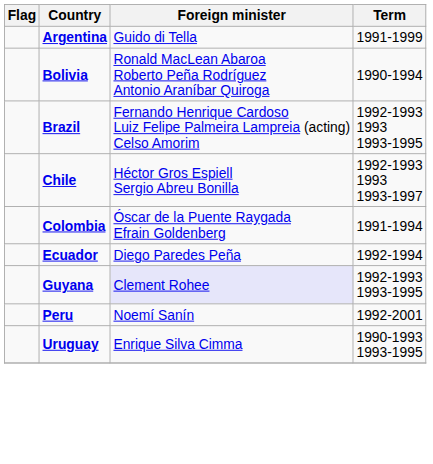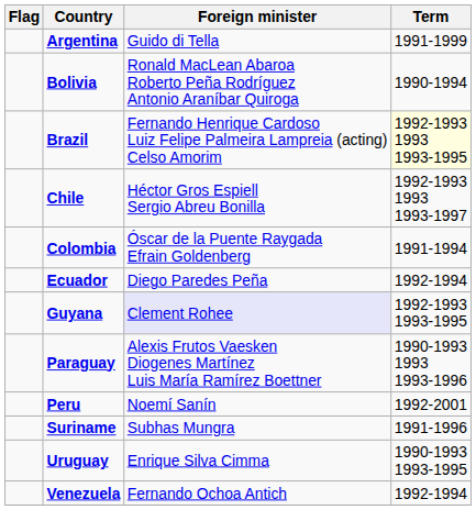 <table class="wikitable" style="font-size:95%;">
 <tr>
 <th>Flag</th>
 <th>Country</th>
 <th>Foreign minister</th>
 <th>Term</th>
 </tr>
 <tr>
 <td></td>
 <td><strong><a href='#'>Argentina</a></strong></td>
 <td><a href='#'>Guido di Tella</a></td>
 <td>1991-1999</td>
 </tr>
 <tr>
 <td></td>
 <td><strong><a href='#'>Bolivia</a></strong></td>
 <td><a href='#'>Ronald MacLean Abaroa</a><br><a href='#'>Roberto Peña Rodríguez</a><br><a href='#'>Antonio Araníbar Quiroga</a></td>
 <td>1990-1994</td>
 </tr>
 <tr>
 <td></td>
 <td><strong><a href='#'>Brazil</a></strong></td>
 <td><a href='#'>Fernando Henrique Cardoso</a><br><a href='#'>Luiz Felipe Palmeira Lampreia</a> (acting)<br><a href='#'>Celso Amorim</a></td>
-<td>1992-1993<br>1993<br>1993-1995</td>
+<td style="background: lightyellow;">1992-1993<br>1993<br>1993-1995</td>
 </tr>
 <tr>
 <td></td>
 <td><strong><a href='#'>Chile</a></strong></td>
 <td><a href='#'>Héctor Gros Espiell</a><br><a href='#'>Sergio Abreu Bonilla</a></td>
 <td>1992-1993<br>1993<br>1993-1997</td>
 </tr>
 <tr>
 <td></td>
 <td><strong><a href='#'>Colombia</a></strong></td>
 <td><a href='#'>Óscar de la Puente Raygada</a><br><a href='#'>Efrain Goldenberg</a></td>
 <td>1991-1994</td>
 </tr>
 <tr>
 <td></td>
 <td><strong><a href='#'>Ecuador</a></strong></td>
 <td><a href='#'>Diego Paredes Peña</a></td>
 <td>1992-1994</td>
 </tr>
 <tr>
 <td></td>
 <td><strong><a href='#'>Guyana</a></strong></td>
 <td style="background: lavender;"><a href='#'>Clement Rohee</a></td>
 <td>1992-1993<br>1993-1995</td>
 </tr>
 <tr>
 <td></td>
+<td><strong><a href='#'>Paraguay</a></strong></td>
+<td><a href='#'>Alexis Frutos Vaesken</a><br><a href='#'>Diogenes Martínez</a><br><a href='#'>Luis María Ramírez Boettner</a></td>
+<td>1990-1993<br>1993<br>1993-1996</td>
+</tr>
+<tr>
+<td></td>
 <td><strong><a href='#'>Peru</a></strong></td>
 <td><a href='#'>Noemí Sanín</a></td>
 <td>1992-2001</td>
+</tr>
+<tr>
+<td></td>
+<td><strong><a href='#'>Suriname</a></strong></td>
+<td><a href='#'>Subhas Mungra</a></td>
+<td>1991-1996</td>
 </tr>
 <tr>
 <td></td>
 <td><strong><a href='#'>Uruguay</a></strong></td>
 <td><a href='#'>Enrique Silva Cimma</a></td>
 <td>1990-1993<br>1993-1995</td>
 </tr>
 <tr>
+<td></td>
+<td><strong><a href='#'>Venezuela</a></strong></td>
+<td><a href='#'>Fernando Ochoa Antich</a></td>
+<td>1992-1994</td>
+</tr>
+<tr>
 </tr>
 </table>
